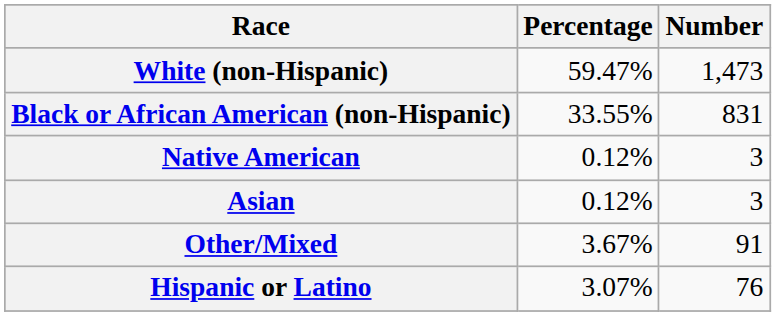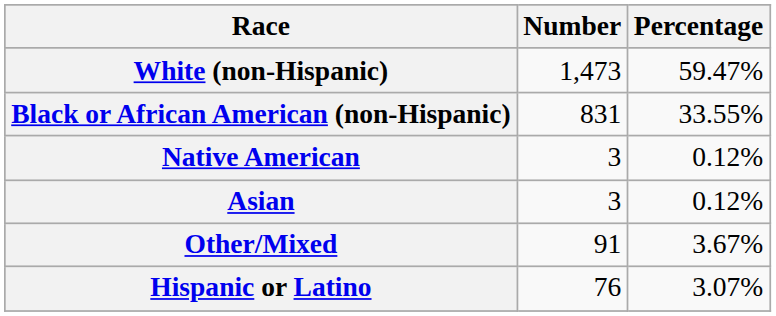 <table class="wikitable" style="text-align:right">
 <tr>
 <th scope="col">Race</th>
+<th scope="col">Number</th>
 <th scope="col">Percentage</th>
-<th scope="col">Number</th>
 </tr>
 <tr>
 <th scope="row"><a href='#'>White</a> (non-Hispanic)</th>
+<td>1,473</td>
 <td>59.47%</td>
-<td>1,473</td>
 </tr>
 <tr>
 <th scope="row"><a href='#'>Black or African American</a> (non-Hispanic)</th>
+<td>831</td>
 <td>33.55%</td>
-<td>831</td>
 </tr>
 <tr>
 <th scope="row"><a href='#'>Native American</a></th>
+<td>3</td>
 <td>0.12%</td>
-<td>3</td>
 </tr>
 <tr>
 <th scope="row"><a href='#'>Asian</a></th>
+<td>3</td>
 <td>0.12%</td>
-<td>3</td>
 </tr>
 <tr>
 <th scope="row"><a href='#'>Other/Mixed</a></th>
+<td>91</td>
 <td>3.67%</td>
-<td>91</td>
 </tr>
 <tr>
 <th scope="row"><a href='#'>Hispanic</a> or <a href='#'>Latino</a></th>
+<td>76</td>
 <td>3.07%</td>
-<td>76</td>
 </tr>
 </table>
